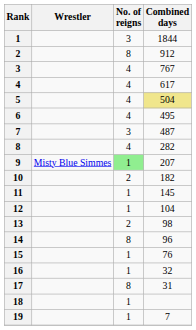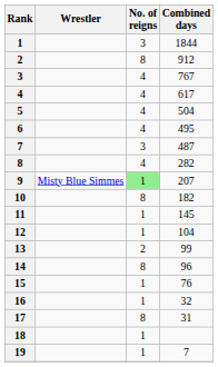 <table class="wikitable sortable" style="text-align: center">
 <tr>
 <th>Rank</th>
 <th>Wrestler</th>
 <th>No. of<br>reigns</th>
 <th>Combined<br>days</th>
 </tr>
 <tr>
 <th>1</th>
 <td></td>
 <td>3</td>
 <td>1844</td>
 </tr>
 <tr>
 <th>2</th>
 <td></td>
 <td>8</td>
 <td>912</td>
 </tr>
 <tr>
 <th>3</th>
 <td></td>
 <td>4</td>
 <td>767</td>
 </tr>
 <tr>
 <th>4</th>
 <td></td>
 <td>4</td>
 <td>617</td>
 </tr>
 <tr>
 <th>5</th>
 <td></td>
 <td>4</td>
-<td style="background: khaki;">504</td>
+<td>504</td>
 </tr>
 <tr>
 <th>6</th>
 <td></td>
 <td>4</td>
 <td>495</td>
 </tr>
 <tr>
 <th>7</th>
 <td></td>
 <td>3</td>
 <td>487</td>
 </tr>
 <tr>
 <th>8</th>
 <td></td>
 <td>4</td>
 <td>282</td>
 </tr>
 <tr>
 <th>9</th>
 <td><a href='#'>Misty Blue Simmes</a></td>
 <td style="background: lightgreen;">1</td>
 <td>207</td>
 </tr>
 <tr>
 <th>10</th>
 <td></td>
-<td>2</td>
+<td>8</td>
 <td>182</td>
 </tr>
 <tr>
 <th>11</th>
 <td></td>
 <td>1</td>
 <td>145</td>
 </tr>
 <tr>
 <th>12</th>
 <td></td>
 <td>1</td>
 <td>104</td>
 </tr>
 <tr>
 <th>13</th>
 <td></td>
 <td>2</td>
-<td>98</td>
+<td>99</td>
 </tr>
 <tr>
 <th>14</th>
 <td></td>
 <td>8</td>
 <td>96</td>
 </tr>
 <tr>
 <th>15</th>
 <td></td>
 <td>1</td>
 <td>76</td>
 </tr>
 <tr>
 <th>16</th>
 <td></td>
 <td>1</td>
 <td>32</td>
 </tr>
 <tr>
 <th>17</th>
 <td></td>
 <td>8</td>
 <td>31</td>
 </tr>
 <tr>
 <th>18</th>
 <td></td>
 <td>1</td>
 <td></td>
 </tr>
 <tr>
 <th>19</th>
 <td></td>
 <td>1</td>
 <td>7</td>
 </tr>
 <tr>
 </tr>
 </table>
